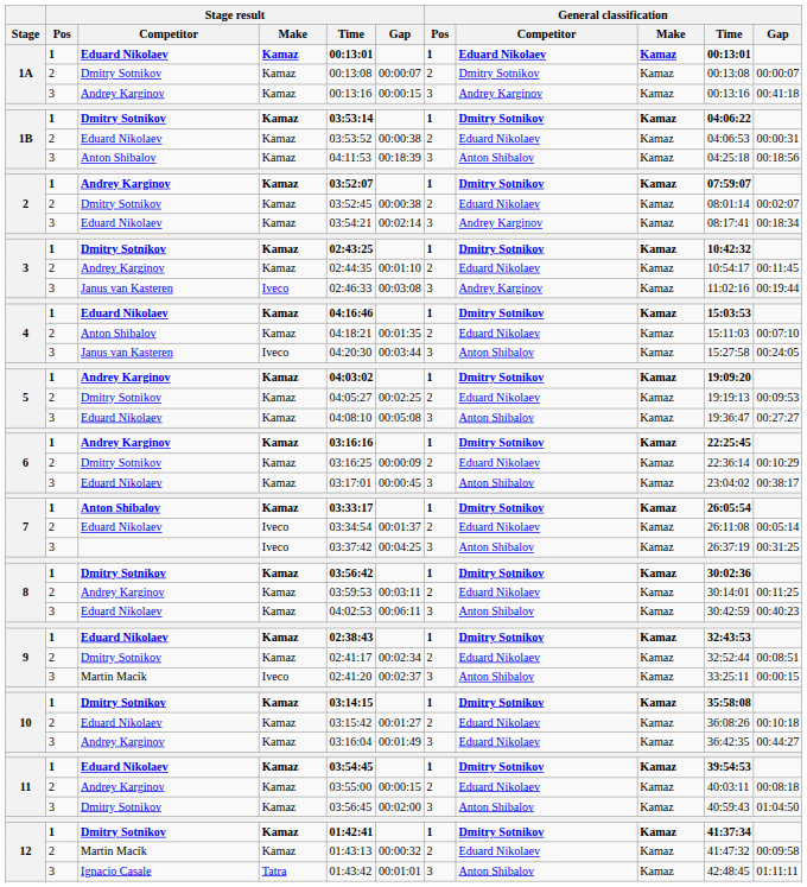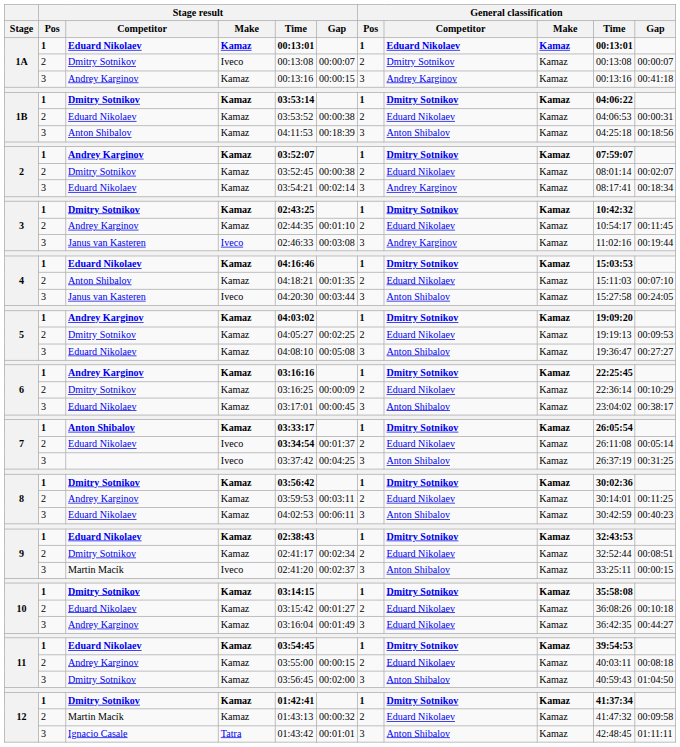 <table class="wikitable" style="font-size:85%;">
 <tr>
 <th></th>
 <th colspan=5>Stage result</th>
 <th colspan=5>General classification</th>
 </tr>
 <tr>
 <th style="width:40px;">Stage</th>
 <th style="width:30px;">Pos</th>
 <th style="width:200px;">Competitor</th>
 <th style="width:70px;">Make</th>
 <th style="width:40px;">Time</th>
 <th style="width:40px;">Gap</th>
 <th style="width:30px;">Pos</th>
 <th style="width:200px;">Competitor</th>
 <th style="width:70px;">Make</th>
 <th style="width:40px;">Time</th>
 <th style="width:40px;">Gap</th>
 </tr>
 <tr>
 <th rowspan=3>1A</th>
 <td><strong>1</strong></td>
 <td><strong> <a href='#'>Eduard Nikolaev</a></strong></td>
 <td><strong><a href='#'>Kamaz</a></strong></td>
 <td><strong>00:13:01</strong></td>
 <td></td>
 <td><strong>1</strong></td>
 <td><strong> <a href='#'>Eduard Nikolaev</a></strong></td>
 <td><strong><a href='#'>Kamaz</a></strong></td>
 <td><strong>00:13:01</strong></td>
 <td></td>
 </tr>
 <tr>
 <td>2</td>
 <td> <a href='#'>Dmitry Sotnikov</a></td>
-<td>Kamaz</td>
+<td>Iveco</td>
 <td>00:13:08</td>
 <td>00:00:07</td>
 <td>2</td>
 <td> <a href='#'>Dmitry Sotnikov</a></td>
 <td>Kamaz</td>
 <td>00:13:08</td>
 <td>00:00:07</td>
 </tr>
 <tr>
 <td>3</td>
 <td> <a href='#'>Andrey Karginov</a></td>
 <td>Kamaz</td>
 <td>00:13:16</td>
 <td>00:00:15</td>
 <td>3</td>
 <td> <a href='#'>Andrey Karginov</a></td>
 <td>Kamaz</td>
 <td>00:13:16</td>
 <td>00:41:18</td>
 </tr>
 <tr>
 <th colspan=11></th>
 </tr>
 <tr>
 <th rowspan=3>1B</th>
 <td><strong>1</strong></td>
 <td><strong> <a href='#'>Dmitry Sotnikov</a></strong></td>
 <td><strong>Kamaz</strong></td>
 <td><strong>03:53:14</strong></td>
 <td></td>
 <td><strong>1</strong></td>
 <td><strong> <a href='#'>Dmitry Sotnikov</a></strong></td>
 <td><strong>Kamaz</strong></td>
 <td><strong>04:06:22</strong></td>
 <td></td>
 </tr>
 <tr>
 <td>2</td>
 <td> <a href='#'>Eduard Nikolaev</a></td>
 <td>Kamaz</td>
 <td>03:53:52</td>
 <td>00:00:38</td>
 <td>2</td>
 <td> <a href='#'>Eduard Nikolaev</a></td>
 <td>Kamaz</td>
 <td>04:06:53</td>
 <td>00:00:31</td>
 </tr>
 <tr>
 <td>3</td>
 <td> <a href='#'>Anton Shibalov</a></td>
 <td>Kamaz</td>
 <td>04:11:53</td>
 <td>00:18:39</td>
 <td>3</td>
 <td> <a href='#'>Anton Shibalov</a></td>
 <td>Kamaz</td>
 <td>04:25:18</td>
 <td>00:18:56</td>
 </tr>
 <tr>
 <th colspan=11></th>
 </tr>
 <tr>
 <th rowspan=3>2</th>
 <td><strong>1</strong></td>
 <td><strong> <a href='#'>Andrey Karginov</a></strong></td>
 <td><strong>Kamaz</strong></td>
 <td><strong>03:52:07</strong></td>
 <td></td>
 <td><strong>1</strong></td>
 <td><strong> <a href='#'>Dmitry Sotnikov</a></strong></td>
 <td><strong>Kamaz</strong></td>
 <td><strong>07:59:07</strong></td>
 <td></td>
 </tr>
 <tr>
 <td>2</td>
 <td> <a href='#'>Dmitry Sotnikov</a></td>
 <td>Kamaz</td>
 <td>03:52:45</td>
 <td>00:00:38</td>
 <td>2</td>
 <td> <a href='#'>Eduard Nikolaev</a></td>
 <td>Kamaz</td>
 <td>08:01:14</td>
 <td>00:02:07</td>
 </tr>
 <tr>
 <td>3</td>
 <td> <a href='#'>Eduard Nikolaev</a></td>
 <td>Kamaz</td>
 <td>03:54:21</td>
 <td>00:02:14</td>
 <td>3</td>
 <td> <a href='#'>Andrey Karginov</a></td>
 <td>Kamaz</td>
 <td>08:17:41</td>
 <td>00:18:34</td>
 </tr>
 <tr>
 <th colspan=11></th>
 </tr>
 <tr>
 <th rowspan=3>3</th>
 <td><strong>1</strong></td>
 <td><strong> <a href='#'>Dmitry Sotnikov</a></strong></td>
 <td><strong>Kamaz</strong></td>
 <td><strong>02:43:25</strong></td>
 <td></td>
 <td><strong>1</strong></td>
 <td><strong> <a href='#'>Dmitry Sotnikov</a></strong></td>
 <td><strong>Kamaz</strong></td>
 <td><strong>10:42:32</strong></td>
 <td></td>
 </tr>
 <tr>
 <td>2</td>
 <td> <a href='#'>Andrey Karginov</a></td>
 <td>Kamaz</td>
 <td>02:44:35</td>
 <td>00:01:10</td>
 <td>2</td>
 <td> <a href='#'>Eduard Nikolaev</a></td>
 <td>Kamaz</td>
 <td>10:54:17</td>
 <td>00:11:45</td>
 </tr>
 <tr>
 <td>3</td>
 <td> <a href='#'>Janus van Kasteren</a></td>
 <td><a href='#'>Iveco</a></td>
 <td>02:46:33</td>
 <td>00:03:08</td>
 <td>3</td>
 <td> <a href='#'>Andrey Karginov</a></td>
 <td>Kamaz</td>
 <td>11:02:16</td>
 <td>00:19:44</td>
 </tr>
 <tr>
 <th colspan=11></th>
 </tr>
 <tr>
 <th rowspan=3>4</th>
 <td><strong>1</strong></td>
 <td><strong> <a href='#'>Eduard Nikolaev</a></strong></td>
 <td><strong>Kamaz</strong></td>
 <td><strong>04:16:46</strong></td>
 <td></td>
 <td><strong>1</strong></td>
 <td><strong> <a href='#'>Dmitry Sotnikov</a></strong></td>
 <td><strong>Kamaz</strong></td>
 <td><strong>15:03:53</strong></td>
 <td></td>
 </tr>
 <tr>
 <td>2</td>
 <td> <a href='#'>Anton Shibalov</a></td>
 <td>Kamaz</td>
 <td>04:18:21</td>
 <td>00:01:35</td>
 <td>2</td>
 <td> <a href='#'>Eduard Nikolaev</a></td>
 <td>Kamaz</td>
 <td>15:11:03</td>
 <td>00:07:10</td>
 </tr>
 <tr>
 <td>3</td>
 <td> <a href='#'>Janus van Kasteren</a></td>
 <td>Iveco</td>
 <td>04:20:30</td>
 <td>00:03:44</td>
 <td>3</td>
 <td> <a href='#'>Anton Shibalov</a></td>
 <td>Kamaz</td>
 <td>15:27:58</td>
 <td>00:24:05</td>
 </tr>
 <tr>
 <th colspan=11></th>
 </tr>
 <tr>
 <th rowspan=3>5</th>
 <td><strong>1</strong></td>
 <td><strong> <a href='#'>Andrey Karginov</a></strong></td>
 <td><strong>Kamaz</strong></td>
 <td><strong>04:03:02</strong></td>
 <td></td>
 <td><strong>1</strong></td>
 <td><strong> <a href='#'>Dmitry Sotnikov</a></strong></td>
 <td><strong>Kamaz</strong></td>
 <td><strong>19:09:20</strong></td>
 <td></td>
 </tr>
 <tr>
 <td>2</td>
 <td> <a href='#'>Dmitry Sotnikov</a></td>
 <td>Kamaz</td>
 <td>04:05:27</td>
 <td>00:02:25</td>
 <td>2</td>
 <td> <a href='#'>Eduard Nikolaev</a></td>
 <td>Kamaz</td>
 <td>19:19:13</td>
 <td>00:09:53</td>
 </tr>
 <tr>
 <td>3</td>
 <td> <a href='#'>Eduard Nikolaev</a></td>
 <td>Kamaz</td>
 <td>04:08:10</td>
 <td>00:05:08</td>
 <td>3</td>
 <td> <a href='#'>Anton Shibalov</a></td>
 <td>Kamaz</td>
 <td>19:36:47</td>
 <td>00:27:27</td>
 </tr>
 <tr>
 <th colspan=11></th>
 </tr>
 <tr>
 <th rowspan=3>6</th>
 <td><strong>1</strong></td>
 <td><strong> <a href='#'>Andrey Karginov</a></strong></td>
 <td><strong>Kamaz</strong></td>
 <td><strong>03:16:16</strong></td>
 <td></td>
 <td><strong>1</strong></td>
 <td><strong> <a href='#'>Dmitry Sotnikov</a></strong></td>
 <td><strong>Kamaz</strong></td>
 <td><strong>22:25:45</strong></td>
 <td></td>
 </tr>
 <tr>
 <td>2</td>
 <td> <a href='#'>Dmitry Sotnikov</a></td>
 <td>Kamaz</td>
 <td>03:16:25</td>
 <td>00:00:09</td>
 <td>2</td>
 <td> <a href='#'>Eduard Nikolaev</a></td>
 <td>Kamaz</td>
 <td>22:36:14</td>
 <td>00:10:29</td>
 </tr>
 <tr>
 <td>3</td>
 <td> <a href='#'>Eduard Nikolaev</a></td>
 <td>Kamaz</td>
 <td>03:17:01</td>
 <td>00:00:45</td>
 <td>3</td>
 <td> <a href='#'>Anton Shibalov</a></td>
 <td>Kamaz</td>
 <td>23:04:02</td>
 <td>00:38:17</td>
 </tr>
 <tr>
 <th colspan=11></th>
 </tr>
 <tr>
 <th rowspan=3>7</th>
 <td><strong>1</strong></td>
 <td><strong> <a href='#'>Anton Shibalov</a></strong></td>
 <td><strong>Kamaz</strong></td>
 <td><strong>03:33:17</strong></td>
 <td></td>
 <td><strong>1</strong></td>
 <td><strong> <a href='#'>Dmitry Sotnikov</a></strong></td>
 <td><strong>Kamaz</strong></td>
 <td><strong>26:05:54</strong></td>
 <td></td>
 </tr>
 <tr>
 <td>2</td>
 <td> <a href='#'>Eduard Nikolaev</a></td>
 <td>Iveco</td>
-<td>03:34:54</td>
+<td><strong>03:34:54</strong></td>
 <td>00:01:37</td>
 <td>2</td>
 <td> <a href='#'>Eduard Nikolaev</a></td>
 <td>Kamaz</td>
 <td>26:11:08</td>
 <td>00:05:14</td>
 </tr>
 <tr>
 <td>3</td>
 <td> </td>
 <td>Iveco</td>
 <td>03:37:42</td>
 <td>00:04:25</td>
 <td>3</td>
 <td> <a href='#'>Anton Shibalov</a></td>
 <td>Kamaz</td>
 <td>26:37:19</td>
 <td>00:31:25</td>
 </tr>
 <tr>
 <th colspan=11></th>
 </tr>
 <tr>
 <th rowspan=3>8</th>
 <td><strong>1</strong></td>
 <td><strong> <a href='#'>Dmitry Sotnikov</a></strong></td>
 <td><strong>Kamaz</strong></td>
 <td><strong>03:56:42</strong></td>
 <td></td>
 <td><strong>1</strong></td>
 <td><strong> <a href='#'>Dmitry Sotnikov</a></strong></td>
 <td><strong>Kamaz</strong></td>
 <td><strong>30:02:36</strong></td>
 <td></td>
 </tr>
 <tr>
 <td>2</td>
 <td> <a href='#'>Andrey Karginov</a></td>
 <td>Kamaz</td>
 <td>03:59:53</td>
 <td>00:03:11</td>
 <td>2</td>
 <td> <a href='#'>Eduard Nikolaev</a></td>
 <td>Kamaz</td>
 <td>30:14:01</td>
 <td>00:11:25</td>
 </tr>
 <tr>
 <td>3</td>
 <td> <a href='#'>Eduard Nikolaev</a></td>
 <td>Kamaz</td>
 <td>04:02:53</td>
 <td>00:06:11</td>
 <td>3</td>
 <td> <a href='#'>Anton Shibalov</a></td>
 <td>Kamaz</td>
 <td>30:42:59</td>
 <td>00:40:23</td>
 </tr>
 <tr>
 <th colspan=11></th>
 </tr>
 <tr>
 <th rowspan=3>9</th>
 <td><strong>1</strong></td>
 <td><strong> <a href='#'>Eduard Nikolaev</a></strong></td>
 <td><strong>Kamaz</strong></td>
 <td><strong>02:38:43</strong></td>
 <td></td>
 <td><strong>1</strong></td>
 <td><strong> <a href='#'>Dmitry Sotnikov</a></strong></td>
 <td><strong>Kamaz</strong></td>
 <td><strong>32:43:53</strong></td>
 <td></td>
 </tr>
 <tr>
 <td>2</td>
 <td> <a href='#'>Dmitry Sotnikov</a></td>
 <td>Kamaz</td>
 <td>02:41:17</td>
 <td>00:02:34</td>
 <td>2</td>
 <td> <a href='#'>Eduard Nikolaev</a></td>
 <td>Kamaz</td>
 <td>32:52:44</td>
 <td>00:08:51</td>
 </tr>
 <tr>
 <td>3</td>
 <td> Martin Macík</td>
 <td>Iveco</td>
 <td>02:41:20</td>
 <td>00:02:37</td>
 <td>3</td>
 <td> <a href='#'>Anton Shibalov</a></td>
 <td>Kamaz</td>
 <td>33:25:11</td>
 <td>00:00:15</td>
 </tr>
 <tr>
 <th colspan=11></th>
 </tr>
 <tr>
 <th rowspan=3>10</th>
 <td><strong>1</strong></td>
 <td><strong> <a href='#'>Dmitry Sotnikov</a></strong></td>
 <td><strong>Kamaz</strong></td>
 <td><strong>03:14:15</strong></td>
 <td></td>
 <td><strong>1</strong></td>
 <td><strong> <a href='#'>Dmitry Sotnikov</a></strong></td>
 <td><strong>Kamaz</strong></td>
 <td><strong>35:58:08</strong></td>
 <td></td>
 </tr>
 <tr>
 <td>2</td>
 <td> <a href='#'>Eduard Nikolaev</a></td>
 <td>Kamaz</td>
 <td>03:15:42</td>
 <td>00:01:27</td>
 <td>2</td>
 <td> <a href='#'>Eduard Nikolaev</a></td>
 <td>Kamaz</td>
 <td>36:08:26</td>
 <td>00:10:18</td>
 </tr>
 <tr>
 <td>3</td>
 <td> <a href='#'>Andrey Karginov</a></td>
 <td>Kamaz</td>
 <td>03:16:04</td>
 <td>00:01:49</td>
 <td>3</td>
 <td> <a href='#'>Eduard Nikolaev</a></td>
 <td>Kamaz</td>
 <td>36:42:35</td>
 <td>00:44:27</td>
 </tr>
 <tr>
 <th colspan=11></th>
 </tr>
 <tr>
 <th rowspan=3>11</th>
 <td><strong>1</strong></td>
 <td><strong> <a href='#'>Eduard Nikolaev</a></strong></td>
 <td><strong>Kamaz</strong></td>
 <td><strong>03:54:45</strong></td>
 <td></td>
 <td><strong>1</strong></td>
 <td><strong> <a href='#'>Dmitry Sotnikov</a></strong></td>
 <td><strong>Kamaz</strong></td>
 <td><strong>39:54:53</strong></td>
 <td></td>
 </tr>
 <tr>
 <td>2</td>
 <td> <a href='#'>Andrey Karginov</a></td>
 <td>Kamaz</td>
 <td>03:55:00</td>
 <td>00:00:15</td>
 <td>2</td>
 <td> <a href='#'>Eduard Nikolaev</a></td>
 <td>Kamaz</td>
 <td>40:03:11</td>
 <td>00:08:18</td>
 </tr>
 <tr>
 <td>3</td>
 <td> <a href='#'>Dmitry Sotnikov</a></td>
 <td>Kamaz</td>
 <td>03:56:45</td>
 <td>00:02:00</td>
 <td>3</td>
 <td> <a href='#'>Anton Shibalov</a></td>
 <td>Kamaz</td>
 <td>40:59:43</td>
 <td>01:04:50</td>
 </tr>
 <tr>
 <th colspan=11></th>
 </tr>
 <tr>
 <th rowspan=3>12</th>
 <td><strong>1</strong></td>
 <td><strong> <a href='#'>Dmitry Sotnikov</a></strong></td>
 <td><strong>Kamaz</strong></td>
 <td><strong>01:42:41</strong></td>
 <td></td>
 <td><strong>1</strong></td>
 <td><strong> <a href='#'>Dmitry Sotnikov</a></strong></td>
 <td><strong>Kamaz</strong></td>
 <td><strong>41:37:34</strong></td>
 <td></td>
 </tr>
 <tr>
 <td>2</td>
 <td> Martin Macík</td>
 <td>Kamaz</td>
 <td>01:43:13</td>
 <td>00:00:32</td>
 <td>2</td>
 <td> <a href='#'>Eduard Nikolaev</a></td>
 <td>Kamaz</td>
 <td>41:47:32</td>
 <td>00:09:58</td>
 </tr>
 <tr>
 <td>3</td>
 <td> <a href='#'>Ignacio Casale</a></td>
 <td><a href='#'>Tatra</a></td>
 <td>01:43:42</td>
 <td>00:01:01</td>
 <td>3</td>
 <td> <a href='#'>Anton Shibalov</a></td>
 <td>Kamaz</td>
 <td>42:48:45</td>
 <td>01:11:11</td>
 </tr>
 </table>
